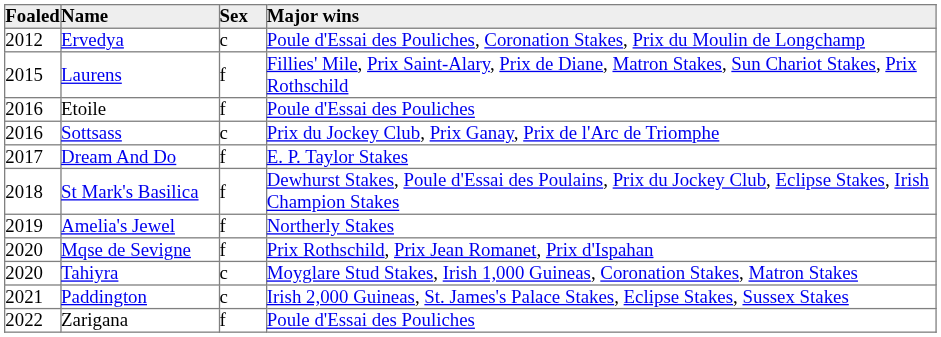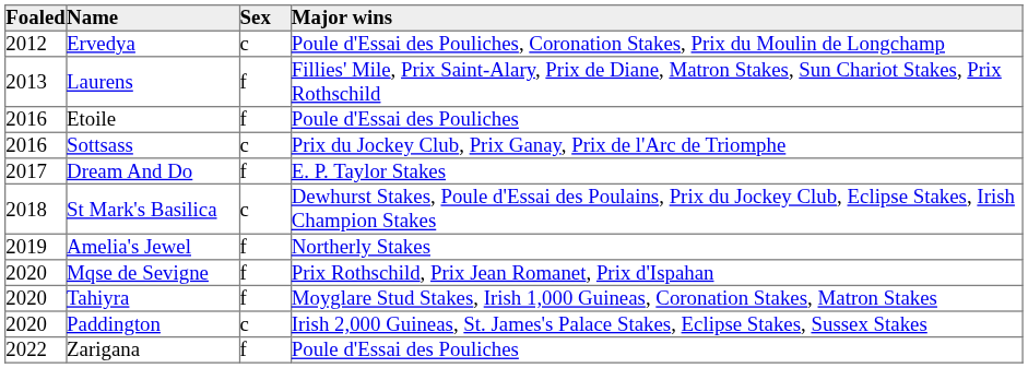 <table border="1" cellpadding="0" style="border-collapse: collapse; font-size:90%">
 <tr bgcolor="#eeeeee">
 <td width="35px"><strong>Foaled</strong></td>
 <td width="120px"><strong>Name</strong></td>
 <td width="35px"><strong>Sex</strong></td>
 <td width="510px"><strong>Major wins</strong></td>
 </tr>
 <tr>
 <td>2012</td>
 <td><a href='#'>Ervedya</a></td>
 <td>c</td>
 <td><a href='#'>Poule d'Essai des Pouliches</a>, <a href='#'>Coronation Stakes</a>, <a href='#'>Prix du Moulin de Longchamp</a></td>
 </tr>
 <tr>
-<td>2015</td>
+<td>2013</td>
 <td><a href='#'>Laurens</a></td>
 <td>f</td>
 <td><a href='#'>Fillies' Mile</a>, <a href='#'>Prix Saint-Alary</a>, <a href='#'>Prix de Diane</a>, <a href='#'>Matron Stakes</a>, <a href='#'>Sun Chariot Stakes</a>, <a href='#'>Prix Rothschild</a></td>
 </tr>
 <tr>
 <td>2016</td>
 <td>Etoile</td>
 <td>f</td>
 <td><a href='#'>Poule d'Essai des Pouliches</a></td>
 </tr>
 <tr>
 <td>2016</td>
 <td><a href='#'>Sottsass</a></td>
 <td>c</td>
 <td><a href='#'>Prix du Jockey Club</a>, <a href='#'>Prix Ganay</a>, <a href='#'>Prix de l'Arc de Triomphe</a></td>
 </tr>
 <tr>
 <td>2017</td>
 <td><a href='#'>Dream And Do</a></td>
 <td>f</td>
 <td><a href='#'>E. P. Taylor Stakes</a></td>
 </tr>
 <tr>
 <td>2018</td>
 <td><a href='#'>St Mark's Basilica</a></td>
-<td>f</td>
+<td>c</td>
 <td><a href='#'>Dewhurst Stakes</a>, <a href='#'>Poule d'Essai des Poulains</a>, <a href='#'>Prix du Jockey Club</a>, <a href='#'>Eclipse Stakes</a>, <a href='#'>Irish Champion Stakes</a></td>
 </tr>
 <tr>
 <td>2019</td>
 <td><a href='#'>Amelia's Jewel</a></td>
 <td>f</td>
 <td><a href='#'>Northerly Stakes</a></td>
 </tr>
 <tr>
 <td>2020</td>
 <td><a href='#'>Mqse de Sevigne</a></td>
 <td>f</td>
 <td><a href='#'>Prix Rothschild</a>, <a href='#'>Prix Jean Romanet</a>, <a href='#'>Prix d'Ispahan</a></td>
 </tr>
 <tr>
 <td>2020</td>
 <td><a href='#'>Tahiyra</a></td>
-<td>c</td>
+<td>f</td>
 <td><a href='#'>Moyglare Stud Stakes</a>, <a href='#'>Irish 1,000 Guineas</a>, <a href='#'>Coronation Stakes</a>, <a href='#'>Matron Stakes</a></td>
 </tr>
 <tr>
-<td>2021</td>
+<td>2020</td>
 <td><a href='#'>Paddington</a></td>
 <td>c</td>
 <td><a href='#'>Irish 2,000 Guineas</a>, <a href='#'>St. James's Palace Stakes</a>, <a href='#'>Eclipse Stakes</a>, <a href='#'>Sussex Stakes</a></td>
 </tr>
 <tr>
 <td>2022</td>
 <td>Zarigana</td>
 <td>f</td>
 <td><a href='#'>Poule d'Essai des Pouliches</a></td>
 </tr>
 </table>
